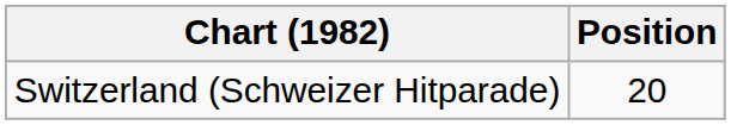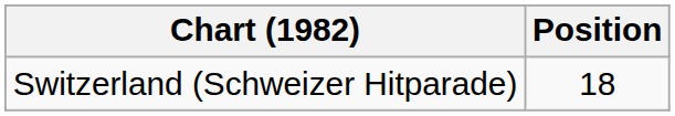 <table class="wikitable">
 <tr>
 <th>Chart (1982)</th>
 <th>Position</th>
 </tr>
 <tr>
 <td>Switzerland (Schweizer Hitparade)</td>
-<td align="center">20</td>
+<td align="center">18</td>
 </tr>
 </table>
